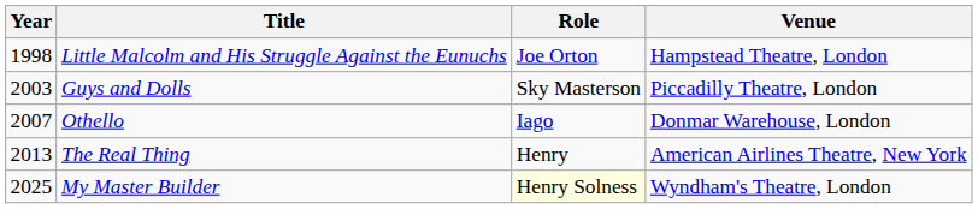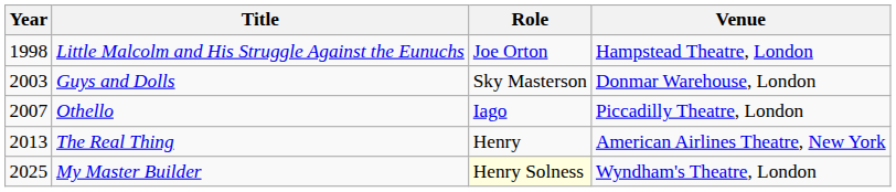 <table class="wikitable sortable">
 <tr>
 <th>Year</th>
 <th>Title</th>
 <th>Role</th>
 <th>Venue</th>
 </tr>
 <tr>
 <td>1998</td>
 <td><em><a href='#'>Little Malcolm and His Struggle Against the Eunuchs</a></em></td>
 <td><a href='#'>Joe Orton</a></td>
 <td><a href='#'>Hampstead Theatre</a>, <a href='#'>London</a></td>
 </tr>
 <tr>
 <td>2003</td>
 <td><em><a href='#'>Guys and Dolls</a></em></td>
 <td>Sky Masterson</td>
-<td><a href='#'>Piccadilly Theatre</a>, London</td>
+<td><a href='#'>Donmar Warehouse</a>, London</td>
 </tr>
 <tr>
 <td>2007</td>
 <td><em><a href='#'>Othello</a></em></td>
 <td><a href='#'>Iago</a></td>
-<td><a href='#'>Donmar Warehouse</a>, London</td>
+<td><a href='#'>Piccadilly Theatre</a>, London</td>
 </tr>
 <tr>
 <td>2013</td>
 <td><em><a href='#'>The Real Thing</a></em></td>
 <td>Henry</td>
 <td><a href='#'>American Airlines Theatre</a>, <a href='#'>New York</a></td>
 </tr>
 <tr>
 <td>2025</td>
 <td><em><a href='#'>My Master Builder</a></em></td>
 <td style="background: lightyellow;">Henry Solness</td>
 <td><a href='#'>Wyndham's Theatre</a>, London</td>
 </tr>
 </table>
